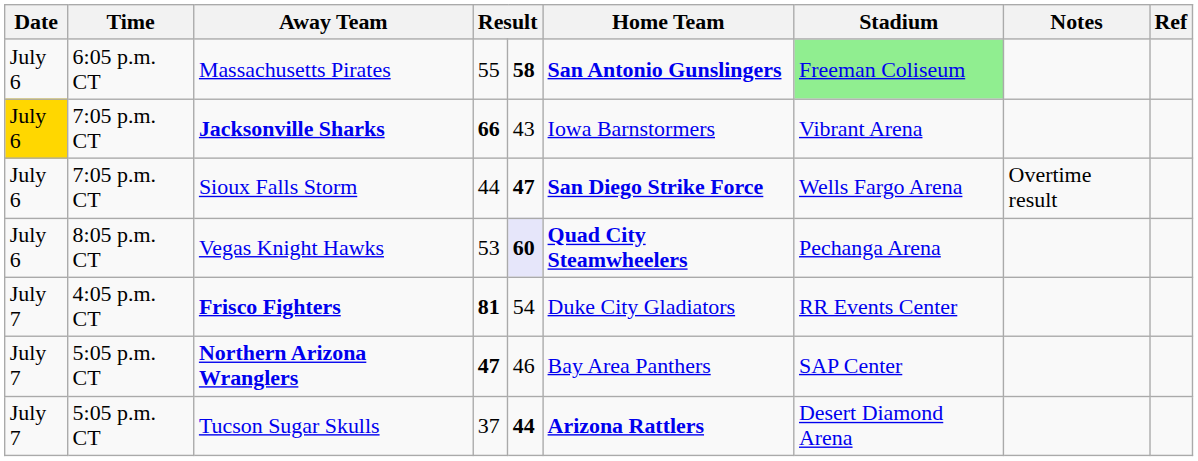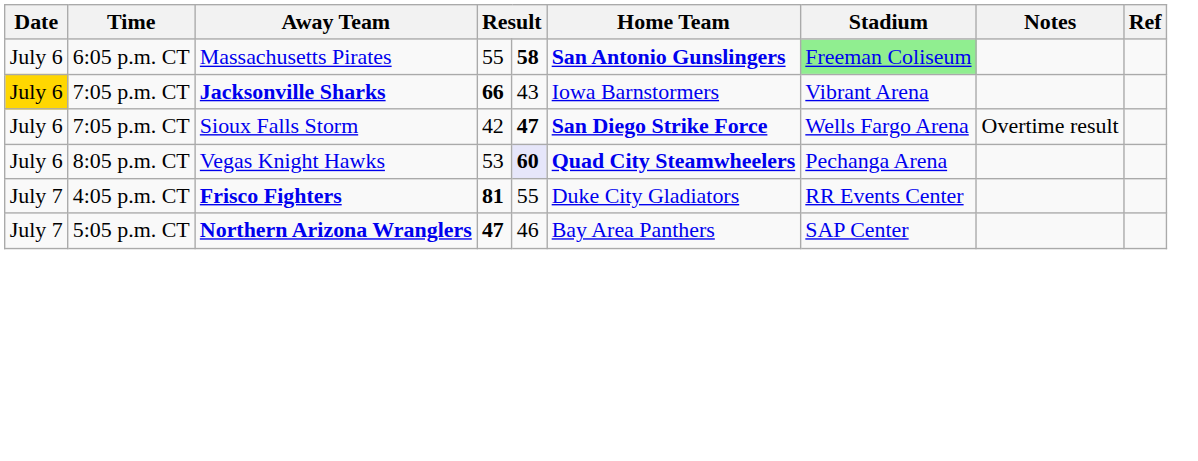 <table class="wikitable">
 <tr>
 <th>Date</th>
 <th>Time</th>
 <th>Away Team</th>
 <th colspan="2">Result</th>
 <th>Home Team</th>
 <th>Stadium</th>
 <th>Notes</th>
 <th>Ref</th>
 </tr>
 <tr>
 <td>July 6</td>
 <td>6:05 p.m. CT</td>
 <td><a href='#'>Massachusetts Pirates</a></td>
 <td>55</td>
 <td><strong>58</strong></td>
 <td><strong><a href='#'>San Antonio Gunslingers</a></strong></td>
 <td style="background: lightgreen;"><a href='#'>Freeman Coliseum</a></td>
 <td></td>
 <td></td>
 </tr>
 <tr>
 <td style="background: gold;">July 6</td>
 <td>7:05 p.m. CT</td>
 <td><strong><a href='#'>Jacksonville Sharks</a></strong></td>
 <td><strong>66</strong></td>
 <td>43</td>
 <td><a href='#'>Iowa Barnstormers</a></td>
 <td><a href='#'>Vibrant Arena</a></td>
 <td></td>
 <td></td>
 </tr>
 <tr>
 <td>July 6</td>
 <td>7:05 p.m. CT</td>
 <td><a href='#'>Sioux Falls Storm</a></td>
-<td>44</td>
+<td>42</td>
 <td><strong>47</strong></td>
 <td><strong><a href='#'>San Diego Strike Force</a></strong></td>
 <td><a href='#'>Wells Fargo Arena</a></td>
 <td>Overtime result</td>
 <td></td>
 </tr>
 <tr>
 <td>July 6</td>
 <td>8:05 p.m. CT</td>
 <td><a href='#'>Vegas Knight Hawks</a></td>
 <td>53</td>
 <td style="background: lavender;"><strong>60</strong></td>
 <td><strong><a href='#'>Quad City Steamwheelers</a></strong></td>
 <td><a href='#'>Pechanga Arena</a></td>
 <td></td>
 <td></td>
 </tr>
 <tr>
 <td>July 7</td>
 <td>4:05 p.m. CT</td>
 <td><strong><a href='#'>Frisco Fighters</a></strong></td>
 <td><strong>81</strong></td>
-<td>54</td>
+<td>55</td>
 <td><a href='#'>Duke City Gladiators</a></td>
 <td><a href='#'>RR Events Center</a></td>
 <td></td>
 <td></td>
 </tr>
 <tr>
 <td>July 7</td>
 <td>5:05 p.m. CT</td>
 <td><strong><a href='#'>Northern Arizona Wranglers</a></strong></td>
 <td><strong>47</strong></td>
 <td>46</td>
 <td><a href='#'>Bay Area Panthers</a></td>
 <td><a href='#'>SAP Center</a></td>
 <td></td>
 <td></td>
 </tr>
-<tr>
-<td>July 7</td>
-<td>5:05 p.m. CT</td>
-<td><a href='#'>Tucson Sugar Skulls</a></td>
-<td>37</td>
-<td><strong>44</strong></td>
-<td><strong><a href='#'>Arizona Rattlers</a></strong></td>
-<td><a href='#'>Desert Diamond Arena</a></td>
-<td></td>
-<td></td>
-</tr>
 </table>
